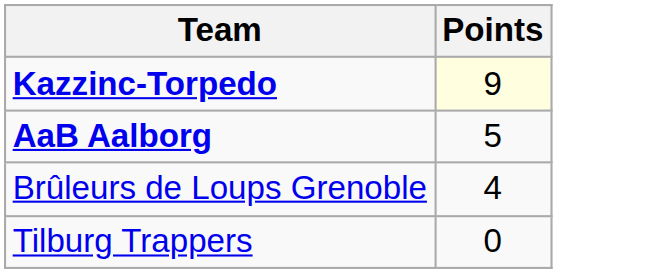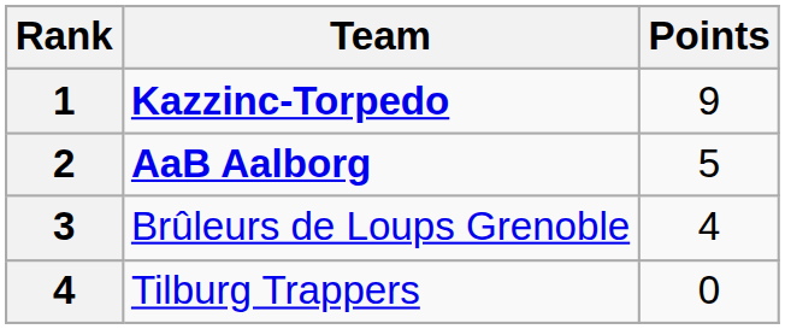 <table class="wikitable" style="text-align: center;">
 <tr>
+<th>Rank</th>
 <th>Team</th>
 <th>Points</th>
 </tr>
 <tr>
+<th>1</th>
 <td style="text-align: left;"> <strong><a href='#'>Kazzinc-Torpedo</a></strong></td>
-<td style="background: lightyellow;">9</td>
+<td>9</td>
 </tr>
 <tr>
+<th>2</th>
 <td style="text-align: left;"> <strong><a href='#'>AaB Aalborg</a></strong></td>
 <td>5</td>
 </tr>
 <tr>
+<th>3</th>
 <td style="text-align: left;"> <a href='#'>Brûleurs de Loups Grenoble</a></td>
 <td>4</td>
 </tr>
 <tr>
+<th>4</th>
 <td style="text-align: left;"> <a href='#'>Tilburg Trappers</a></td>
 <td>0</td>
 </tr>
 </table>
